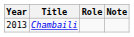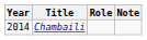 <table class="wikitable">
 <tr>
 <th>Year</th>
 <th>Title</th>
 <th>Role</th>
 <th>Note</th>
 </tr>
 <tr>
-<td>2013</td>
+<td>2014</td>
 <td><em><a href='#'>Chambaili</a></em></td>
 <td></td>
 <td></td>
 </tr>
 </table>
